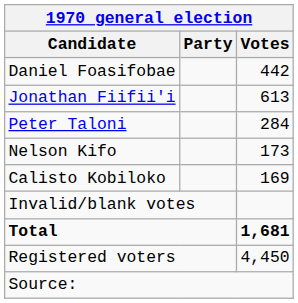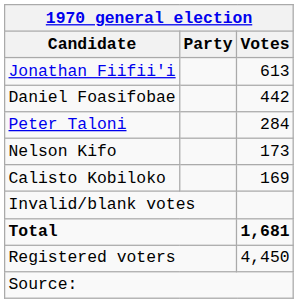 <table class=wikitable style=text-align:left>
 <tr>
 <th colspan=3><a href='#'>1970 general election</a></th>
 </tr>
 <tr>
 <th>Candidate</th>
 <th>Party</th>
 <th>Votes</th>
 </tr>
 <tr>
+<td><a href='#'>Jonathan Fiifii'i</a></td>
+<td></td>
+<td align=right>613</td>
+</tr>
+<tr>
 <td>Daniel Foasifobae</td>
 <td></td>
 <td align=right>442</td>
-</tr>
-<tr>
-<td><a href='#'>Jonathan Fiifii'i</a></td>
-<td></td>
-<td align=right>613</td>
 </tr>
 <tr>
 <td><a href='#'>Peter Taloni</a></td>
 <td></td>
 <td align=right>284</td>
 </tr>
 <tr>
 <td>Nelson Kifo</td>
 <td></td>
 <td align=right>173</td>
 </tr>
 <tr>
 <td>Calisto Kobiloko</td>
 <td></td>
 <td align=right>169</td>
 </tr>
 <tr>
 <td colspan=2>Invalid/blank votes</td>
 <td></td>
 </tr>
 <tr>
 <td colspan=2><strong>Total</strong></td>
 <td align=right><strong>1,681</strong></td>
 </tr>
 <tr>
 <td colspan=2>Registered voters</td>
 <td align=right>4,450</td>
 </tr>
 <tr>
 <td colspan=3>Source: </td>
 </tr>
 </table>
